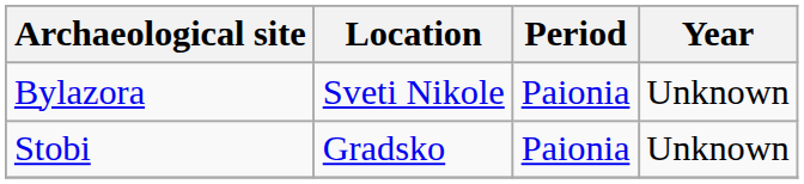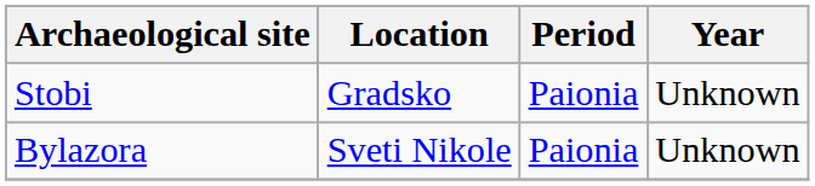 <table class="wikitable sortable">
 <tr>
 <th>Archaeological site</th>
 <th>Location</th>
 <th>Period</th>
 <th>Year</th>
 </tr>
 <tr>
-<td><a href='#'>Bylazora</a></td>
-<td><a href='#'>Sveti Nikole</a></td>
+<td><a href='#'>Stobi</a></td>
+<td><a href='#'>Gradsko</a></td>
 <td><a href='#'>Paionia</a></td>
 <td>Unknown</td>
 </tr>
 <tr>
-<td><a href='#'>Stobi</a></td>
-<td><a href='#'>Gradsko</a></td>
+<td><a href='#'>Bylazora</a></td>
+<td><a href='#'>Sveti Nikole</a></td>
 <td><a href='#'>Paionia</a></td>
 <td>Unknown</td>
 </tr>
 <tr \A>
 </tr>
 </table>
